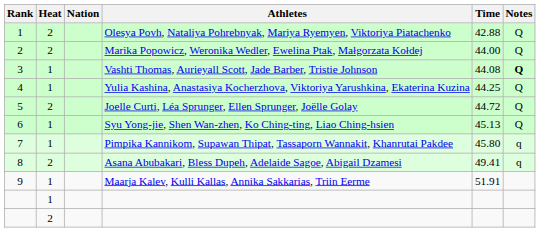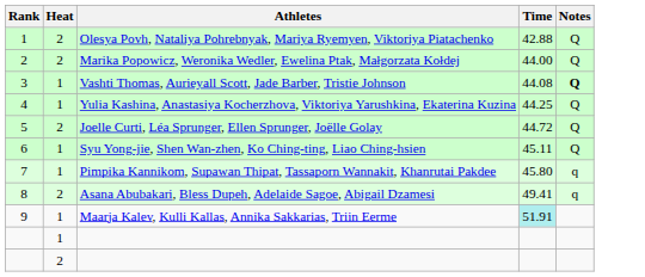 <table class="wikitable sortable" style="text-align:center;font-size:95%">
 <tr>
 <th>Rank</th>
 <th>Heat</th>
-<th>Nation</th>
 <th>Athletes</th>
 <th>Time</th>
 <th>Notes</th>
 </tr>
 <tr bgcolor=ccffcc>
 <td>1</td>
 <td>2</td>
-<td align=left></td>
 <td align=left><a href='#'>Olesya Povh</a>, <a href='#'>Nataliya Pohrebnyak</a>, <a href='#'>Mariya Ryemyen</a>, <a href='#'>Viktoriya Piatachenko</a></td>
 <td>42.88</td>
 <td>Q</td>
 </tr>
 <tr bgcolor=ccffcc>
 <td>2</td>
 <td>2</td>
-<td align=left></td>
 <td align=left><a href='#'>Marika Popowicz</a>, <a href='#'>Weronika Wedler</a>, <a href='#'>Ewelina Ptak</a>, <a href='#'>Małgorzata Kołdej</a></td>
 <td>44.00</td>
 <td>Q</td>
 </tr>
 <tr bgcolor=ccffcc>
 <td>3</td>
 <td>1</td>
-<td align=left></td>
 <td align=left><a href='#'>Vashti Thomas</a>, <a href='#'>Aurieyall Scott</a>, <a href='#'>Jade Barber</a>, <a href='#'>Tristie Johnson</a></td>
 <td>44.08</td>
 <td><strong>Q</strong></td>
 </tr>
 <tr bgcolor=ccffcc>
 <td>4</td>
 <td>1</td>
-<td align=left></td>
 <td align=left><a href='#'>Yulia Kashina</a>, <a href='#'>Anastasiya Kocherzhova</a>, <a href='#'>Viktoriya Yarushkina</a>, <a href='#'>Ekaterina Kuzina</a></td>
 <td>44.25</td>
 <td>Q</td>
 </tr>
 <tr bgcolor=ccffcc>
 <td>5</td>
 <td>2</td>
-<td align=left></td>
 <td align=left><a href='#'>Joelle Curti</a>, <a href='#'>Léa Sprunger</a>, <a href='#'>Ellen Sprunger</a>, <a href='#'>Joëlle Golay</a></td>
 <td>44.72</td>
 <td>Q</td>
 </tr>
 <tr bgcolor=ccffcc>
 <td>6</td>
 <td>1</td>
-<td align=left></td>
 <td align=left><a href='#'>Syu Yong-jie</a>, <a href='#'>Shen Wan-zhen</a>, <a href='#'>Ko Ching-ting</a>, <a href='#'>Liao Ching-hsien</a></td>
-<td>45.13</td>
+<td>45.11</td>
 <td>Q</td>
 </tr>
 <tr bgcolor=ddffdd>
 <td>7</td>
 <td>1</td>
-<td align=left></td>
 <td align=left><a href='#'>Pimpika Kannikom</a>, <a href='#'>Supawan Thipat</a>, <a href='#'>Tassaporn Wannakit</a>, <a href='#'>Khanrutai Pakdee</a></td>
 <td>45.80</td>
 <td>q</td>
 </tr>
 <tr bgcolor=ddffdd>
 <td>8</td>
 <td>2</td>
-<td align=left></td>
 <td align=left><a href='#'>Asana Abubakari</a>, <a href='#'>Bless Dupeh</a>, <a href='#'>Adelaide Sagoe</a>, <a href='#'>Abigail Dzamesi</a></td>
 <td>49.41</td>
 <td>q</td>
 </tr>
 <tr>
 <td>9</td>
 <td>1</td>
-<td align=left></td>
 <td align=left><a href='#'>Maarja Kalev</a>, <a href='#'>Kulli Kallas</a>, <a href='#'>Annika Sakkarias</a>, <a href='#'>Triin Eerme</a></td>
-<td>51.91</td>
+<td style="background: paleturquoise;">51.91</td>
 <td></td>
 </tr>
 <tr>
 <td></td>
 <td>1</td>
-<td align=left></td>
 <td align=left></td>
 <td></td>
 <td></td>
 </tr>
 <tr>
 <td></td>
 <td>2</td>
 <td align=left></td>
-<td align=left></td>
 <td></td>
 <td></td>
 </tr>
 </table>
